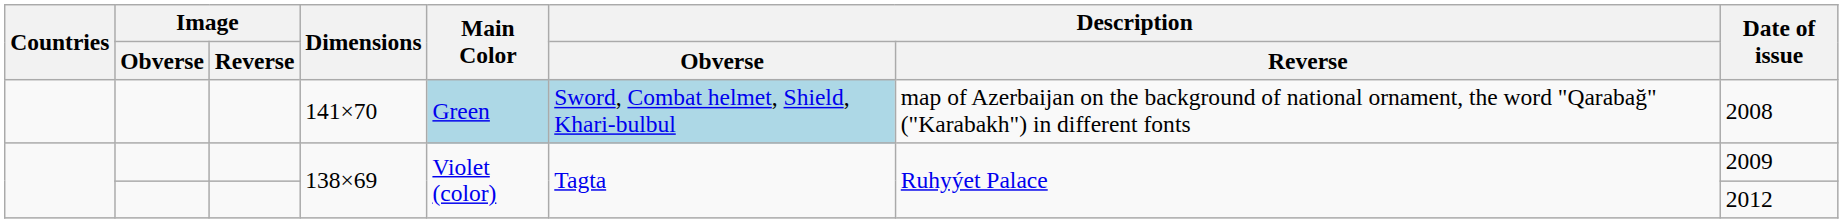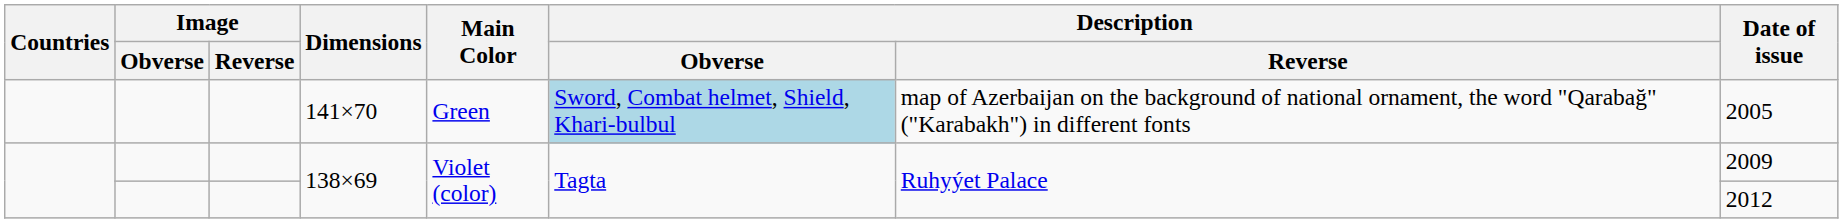 <table class="wikitable">
 <tr>
 <th rowspan="2">Countries</th>
 <th colspan="2">Image</th>
 <th rowspan="2">Dimensions</th>
 <th rowspan="2">Main Color</th>
 <th colspan="2">Description</th>
 <th rowspan="2">Date of issue</th>
 </tr>
 <tr>
 <th><strong>Obverse</strong></th>
 <th><strong>Reverse</strong></th>
 <th>Obverse</th>
 <th>Reverse</th>
 </tr>
 <tr>
 <td></td>
 <td></td>
 <td></td>
 <td>141×70</td>
-<td style="background: lightblue;"><a href='#'>Green</a></td>
+<td><a href='#'>Green</a></td>
 <td style="background: lightblue;"><a href='#'>Sword</a>, <a href='#'>Combat helmet</a>, <a href='#'>Shield</a>, <a href='#'>Khari-bulbul</a></td>
 <td>map of Azerbaijan on the background of national ornament, the word "Qarabağ" ("Karabakh") in different fonts</td>
-<td>2008</td>
+<td>2005</td>
 </tr>
 <tr>
 <td rowspan="2"></td>
 <td></td>
 <td></td>
 <td rowspan="2">138×69</td>
 <td rowspan="2"><a href='#'>Violet (color)</a></td>
 <td rowspan="2"><a href='#'>Tagta</a></td>
 <td rowspan="2"><a href='#'>Ruhyýet Palace</a></td>
 <td>2009</td>
 </tr>
 <tr>
 <td></td>
 <td></td>
 <td>2012</td>
 </tr>
 </table>
